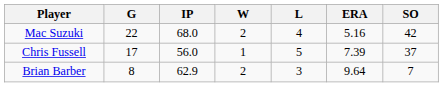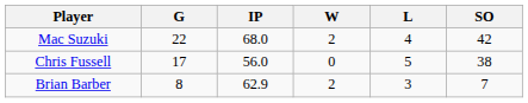 <table class="wikitable sortable">
 <tr>
 <th bgcolor="#DDDDFF" width="16%">Player</th>
 <th bgcolor="#DDDDFF" width="9%">G</th>
 <th bgcolor="#DDDDFF" width="9%">IP</th>
 <th bgcolor="#DDDDFF" width="9%">W</th>
 <th bgcolor="#DDDDFF" width="9%">L</th>
-<th bgcolor="#DDDDFF" width="9%">ERA</th>
 <th bgcolor="#DDDDFF" width="9%">SO</th>
 </tr>
 <tr align="center">
 <td><a href='#'>Mac Suzuki</a></td>
 <td>22</td>
 <td>68.0</td>
 <td>2</td>
 <td>4</td>
-<td>5.16</td>
 <td>42</td>
 </tr>
 <tr align=center>
 <td><a href='#'>Chris Fussell</a></td>
 <td>17</td>
 <td>56.0</td>
-<td>1</td>
+<td>0</td>
 <td>5</td>
-<td>7.39</td>
-<td>37</td>
+<td>38</td>
 </tr>
 <tr align=center>
 <td><a href='#'>Brian Barber</a></td>
 <td>8</td>
 <td>62.9</td>
 <td>2</td>
 <td>3</td>
-<td>9.64</td>
 <td>7</td>
 </tr>
 </table>
